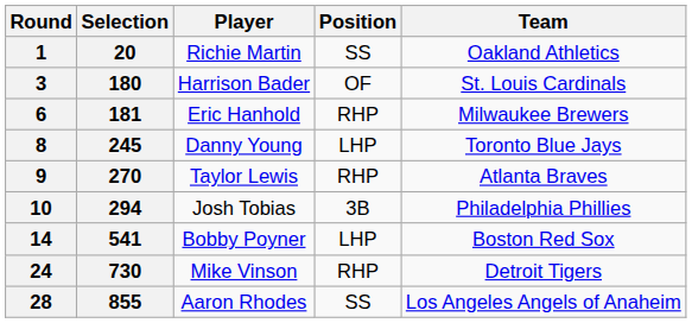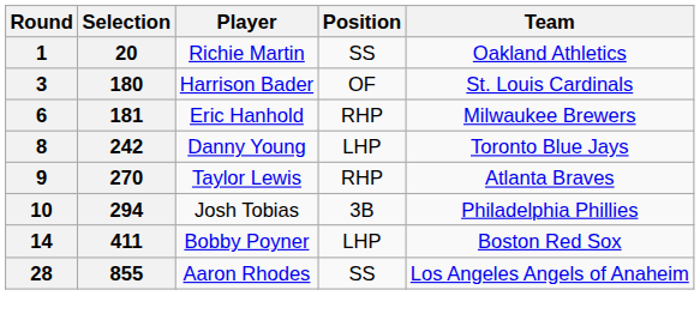 <table class="wikitable" style="font-size: 95%;">
 <tr>
 <th>Round</th>
 <th>Selection</th>
 <th>Player</th>
 <th>Position</th>
 <th>Team</th>
 </tr>
 <tr>
 <th>1</th>
 <th>20</th>
 <td align="center"><a href='#'>Richie Martin</a></td>
 <td align="center">SS</td>
 <td align="center"><a href='#'>Oakland Athletics</a></td>
 </tr>
 <tr>
 <th>3</th>
 <th>180</th>
 <td align="center"><a href='#'>Harrison Bader</a></td>
 <td align="center">OF</td>
 <td align="center"><a href='#'>St. Louis Cardinals</a></td>
 </tr>
 <tr>
 <th>6</th>
 <th>181</th>
 <td align="center"><a href='#'>Eric Hanhold</a></td>
 <td align="center">RHP</td>
 <td align="center"><a href='#'>Milwaukee Brewers</a></td>
 </tr>
 <tr>
 <th>8</th>
-<th>245</th>
+<th>242</th>
 <td align="center"><a href='#'>Danny Young</a></td>
 <td align="center">LHP</td>
 <td align="center"><a href='#'>Toronto Blue Jays</a></td>
 </tr>
 <tr>
 <th>9</th>
 <th>270</th>
 <td align="center"><a href='#'>Taylor Lewis</a></td>
 <td align="center">RHP</td>
 <td align="center"><a href='#'>Atlanta Braves</a></td>
 </tr>
 <tr>
 <th>10</th>
 <th>294</th>
 <td align="center">Josh Tobias</td>
 <td align="center">3B</td>
 <td align="center"><a href='#'>Philadelphia Phillies</a></td>
 </tr>
 <tr>
 <th>14</th>
-<th>541</th>
+<th>411</th>
 <td align="center"><a href='#'>Bobby Poyner</a></td>
 <td align="center">LHP</td>
 <td align="center"><a href='#'>Boston Red Sox</a></td>
-</tr>
-<tr>
-<th>24</th>
-<th>730</th>
-<td align="center"><a href='#'>Mike Vinson</a></td>
-<td align="center">RHP</td>
-<td align="center"><a href='#'>Detroit Tigers</a></td>
 </tr>
 <tr>
 <th>28</th>
 <th>855</th>
 <td align="center"><a href='#'>Aaron Rhodes</a></td>
 <td align="center">SS</td>
 <td align="center"><a href='#'>Los Angeles Angels of Anaheim</a></td>
 </tr>
 </table>
